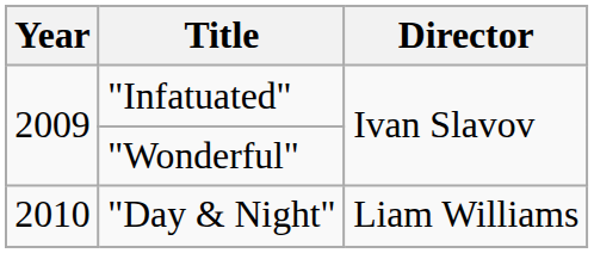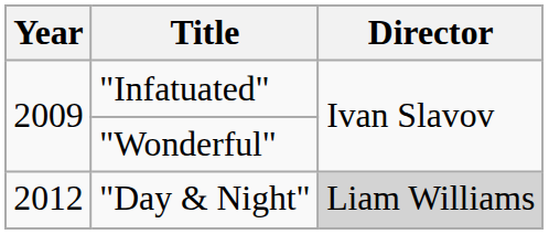 <table class="wikitable">
 <tr>
 <th>Year</th>
 <th>Title</th>
 <th>Director</th>
 </tr>
 <tr>
 <td rowspan="2">2009</td>
 <td>"Infatuated"</td>
 <td rowspan="2">Ivan Slavov</td>
 </tr>
 <tr>
 <td>"Wonderful"</td>
 </tr>
 <tr>
-<td>2010</td>
+<td>2012</td>
 <td>"Day & Night"</td>
-<td>Liam Williams</td>
+<td style="background: lightgrey;">Liam Williams</td>
 </tr>
 </table>
